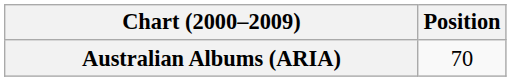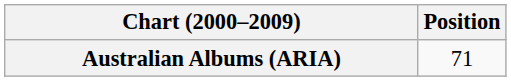 <table class="wikitable sortable plainrowheaders" style="text-align:center;">
 <tr>
 <th scope="col" style="width:18em;">Chart (2000–2009)</th>
 <th scope="col">Position</th>
 </tr>
 <tr>
 <th scope="row">Australian Albums (ARIA)</th>
-<td>70</td>
+<td>71</td>
 </tr>
 </table>
